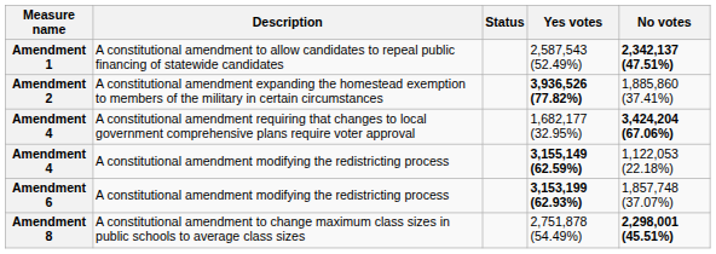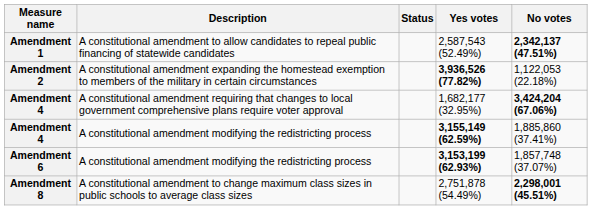 <table class="wikitable sortable plainrowheaders" style="width:100%">
 <tr>
 <th scope="col">Measure name</th>
 <th class="unsortable" scope="col">Description</th>
 <th scope="col">Status</th>
 <th scope="col">Yes votes</th>
 <th scope="col">No votes</th>
 </tr>
 <tr>
 <th scope="row">Amendment 1</th>
 <td>A constitutional amendment to allow candidates to repeal public financing of statewide candidates</td>
 <td></td>
 <td>2,587,543 (52.49%)</td>
 <td><strong>2,342,137 (47.51%)</strong></td>
 </tr>
 <tr>
 <th scope="row">Amendment 2</th>
 <td>A constitutional amendment expanding the homestead exemption to members of the military in certain circumstances</td>
 <td></td>
 <td><strong>3,936,526 (77.82%)</strong></td>
-<td>1,885,860 (37.41%)</td>
+<td>1,122,053 (22.18%)</td>
 </tr>
 <tr>
 <th scope="row">Amendment 4</th>
 <td>A constitutional amendment requiring that changes to local government comprehensive plans require voter approval</td>
 <td></td>
 <td>1,682,177 (32.95%)</td>
 <td><strong>3,424,204 (67.06%)</strong></td>
 </tr>
 <tr>
 <th scope="row">Amendment 4</th>
 <td>A constitutional amendment modifying the redistricting process</td>
 <td></td>
 <td><strong>3,155,149 (62.59%)</strong></td>
-<td>1,122,053 (22.18%)</td>
+<td>1,885,860 (37.41%)</td>
 </tr>
 <tr>
 <th scope="row">Amendment 6</th>
 <td>A constitutional amendment modifying the redistricting process</td>
 <td></td>
 <td><strong>3,153,199 (62.93%)</strong></td>
 <td>1,857,748 (37.07%)</td>
 </tr>
 <tr>
 <th scope="row">Amendment 8</th>
 <td>A constitutional amendment to change maximum class sizes in public schools to average class sizes</td>
 <td></td>
 <td>2,751,878 (54.49%)</td>
 <td><strong>2,298,001 (45.51%)</strong></td>
 </tr>
 </table>
